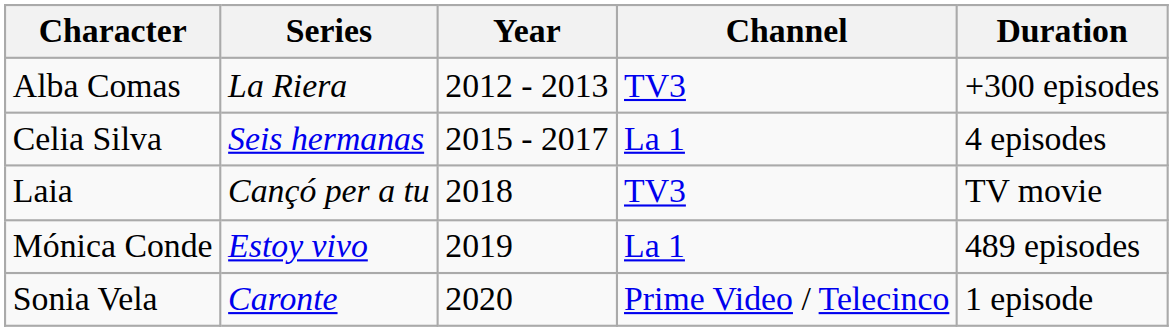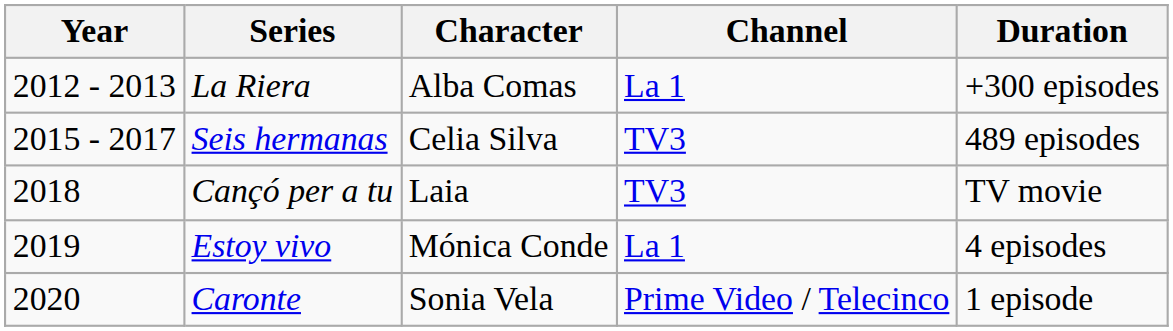 <table class="wikitable">
 <tr>
+<th>Year</th>
+<th>Series</th>
 <th>Character</th>
-<th>Series</th>
-<th>Year</th>
 <th>Channel</th>
 <th>Duration</th>
 </tr>
 <tr>
+<td>2012 - 2013</td>
+<td><em>La Riera</em></td>
 <td>Alba Comas</td>
-<td><em>La Riera</em></td>
-<td>2012 - 2013</td>
-<td><a href='#'>TV3</a></td>
+<td><a href='#'>La 1</a></td>
 <td>+300 episodes</td>
 </tr>
 <tr>
+<td>2015 - 2017</td>
+<td><em><a href='#'>Seis hermanas</a></em></td>
 <td>Celia Silva</td>
-<td><em><a href='#'>Seis hermanas</a></em></td>
-<td>2015 - 2017</td>
+<td><a href='#'>TV3</a></td>
+<td>489 episodes</td>
+</tr>
+<tr>
+<td>2018</td>
+<td><em>Cançó per a tu</em></td>
+<td>Laia</td>
+<td><a href='#'>TV3</a></td>
+<td>TV movie</td>
+</tr>
+<tr>
+<td>2019</td>
+<td><em><a href='#'>Estoy vivo</a></em></td>
+<td>Mónica Conde</td>
 <td><a href='#'>La 1</a></td>
 <td>4 episodes</td>
 </tr>
 <tr>
-<td>Laia</td>
-<td><em>Cançó per a tu</em></td>
-<td>2018</td>
-<td><a href='#'>TV3</a></td>
-<td>TV movie</td>
-</tr>
-<tr>
-<td>Mónica Conde</td>
-<td><em><a href='#'>Estoy vivo</a></em></td>
-<td>2019</td>
-<td><a href='#'>La 1</a></td>
-<td>489 episodes</td>
-</tr>
-<tr>
+<td>2020</td>
+<td><a href='#'><em>Caronte</em></a></td>
 <td>Sonia Vela</td>
-<td><a href='#'><em>Caronte</em></a></td>
-<td>2020</td>
 <td><a href='#'>Prime Video</a> / <a href='#'>Telecinco</a></td>
 <td>1 episode</td>
 </tr>
 </table>
